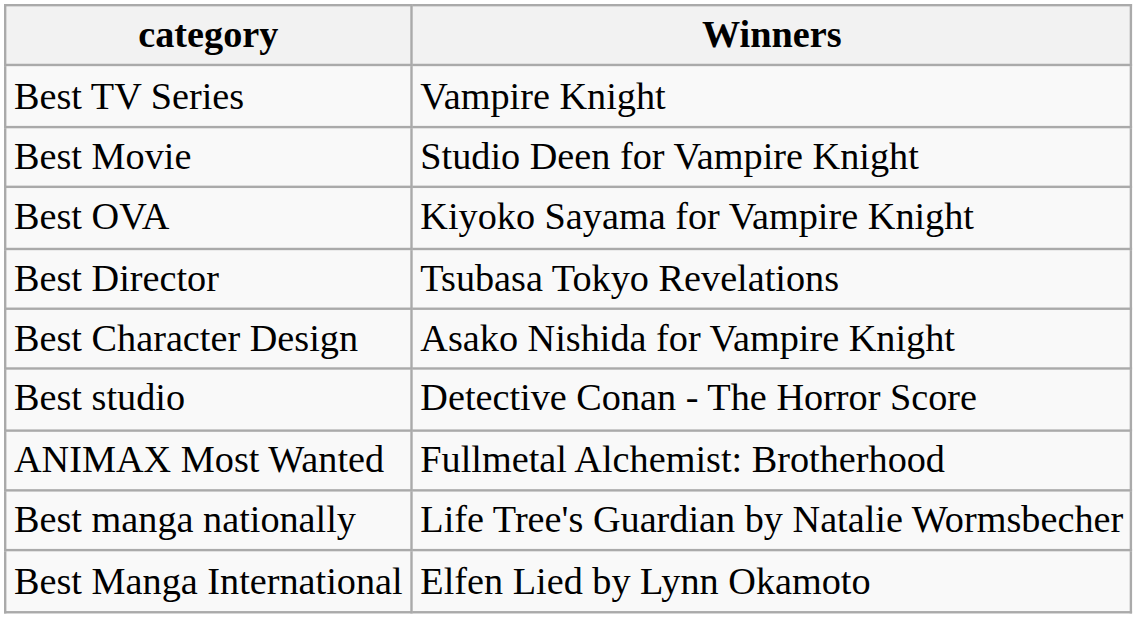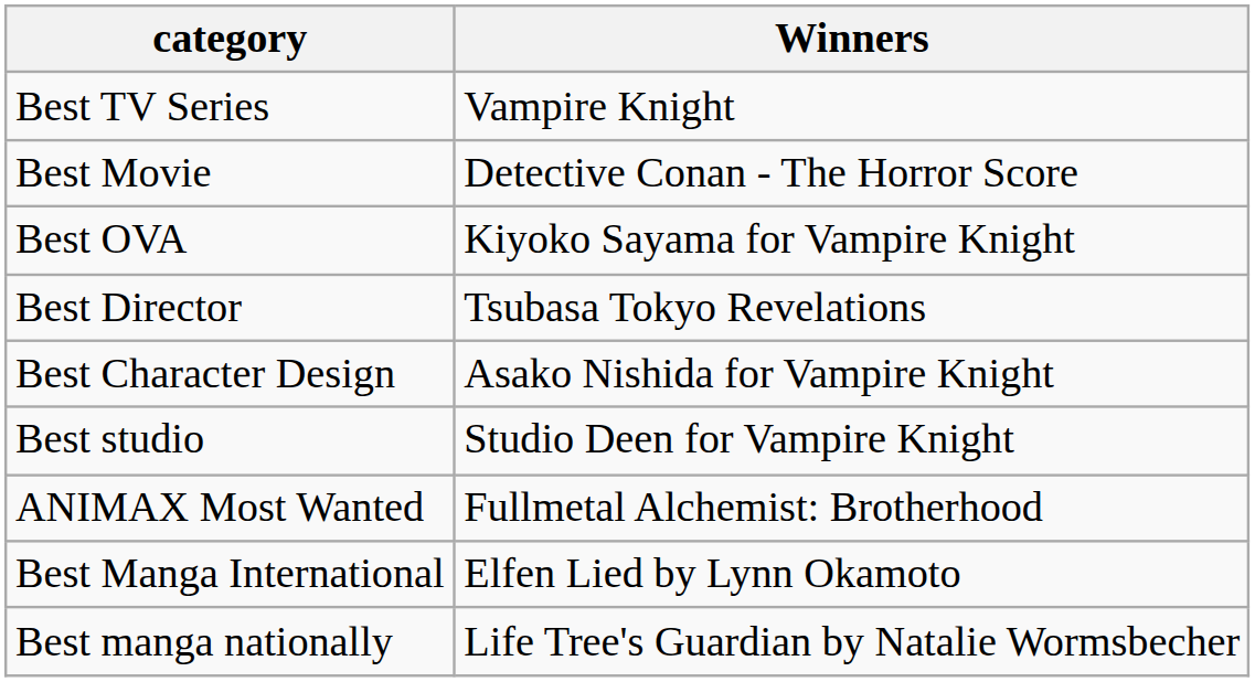 <table class="wikitable">
 <tr>
 <th>category</th>
 <th>Winners  </th>
 </tr>
 <tr>
 <td>Best TV Series</td>
 <td>Vampire Knight</td>
 </tr>
 <tr>
 <td>Best Movie</td>
-<td>Studio Deen for Vampire Knight</td>
+<td>Detective Conan - The Horror Score</td>
 </tr>
 <tr>
 <td>Best OVA</td>
 <td>Kiyoko Sayama for Vampire Knight</td>
 </tr>
 <tr>
 <td>Best Director</td>
 <td>Tsubasa Tokyo Revelations</td>
 </tr>
 <tr>
 <td>Best Character Design</td>
 <td>Asako Nishida for Vampire Knight</td>
 </tr>
 <tr>
 <td>Best studio</td>
-<td>Detective Conan - The Horror Score</td>
+<td>Studio Deen for Vampire Knight</td>
 </tr>
 <tr>
 <td>ANIMAX Most Wanted</td>
 <td>Fullmetal Alchemist: Brotherhood</td>
 </tr>
 <tr>
+<td>Best Manga International</td>
+<td>Elfen Lied by Lynn Okamoto</td>
+</tr>
+<tr>
 <td>Best manga nationally</td>
 <td>Life Tree's Guardian by Natalie Wormsbecher</td>
 </tr>
-<tr>
-<td>Best Manga International</td>
-<td>Elfen Lied by Lynn Okamoto</td>
-</tr>
 </table>
